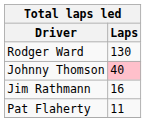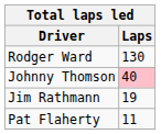 <table class="wikitable">
 <tr>
 <th colspan=2>Total laps led</th>
 </tr>
 <tr>
 <th>Driver</th>
 <th>Laps</th>
 </tr>
 <tr>
 <td>Rodger Ward</td>
 <td>130</td>
 </tr>
 <tr>
 <td>Johnny Thomson</td>
 <td style="background: pink;">40</td>
 </tr>
 <tr>
 <td>Jim Rathmann</td>
-<td>16</td>
+<td>19</td>
 </tr>
 <tr>
 <td>Pat Flaherty</td>
 <td>11</td>
 </tr>
 <tr>
 </tr>
 </table>
